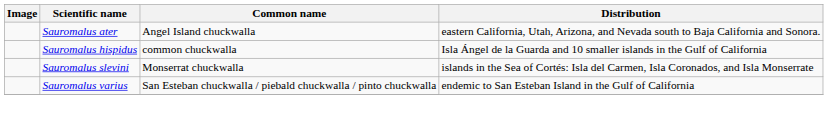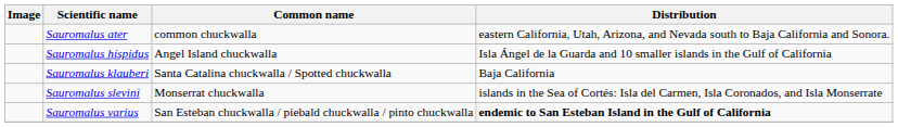 <table class="wikitable">
 <tr>
 <th>Image</th>
 <th>Scientific name</th>
 <th>Common name</th>
 <th>Distribution</th>
 </tr>
 <tr>
 <td></td>
 <td><em><a href='#'>Sauromalus ater</a></em></td>
-<td>Angel Island chuckwalla</td>
+<td>common chuckwalla</td>
 <td>eastern California, Utah, Arizona, and Nevada south to Baja California and Sonora.</td>
 </tr>
 <tr>
 <td></td>
 <td><em><a href='#'>Sauromalus hispidus </a></em></td>
-<td>common chuckwalla</td>
+<td>Angel Island chuckwalla</td>
 <td>Isla Ángel de la Guarda and 10 smaller islands in the Gulf of California</td>
+</tr>
+<tr>
+<td></td>
+<td><em><a href='#'>Sauromalus klauberi</a></em></td>
+<td>Santa Catalina chuckwalla / Spotted chuckwalla</td>
+<td>Baja California</td>
 </tr>
 <tr>
 <td></td>
 <td><em><a href='#'>Sauromalus slevini</a></em></td>
 <td>Monserrat chuckwalla</td>
 <td>islands in the Sea of Cortés: Isla del Carmen, Isla Coronados, and Isla Monserrate</td>
 </tr>
 <tr>
 <td></td>
 <td><em><a href='#'>Sauromalus varius</a></em></td>
 <td>San Esteban chuckwalla / piebald chuckwalla / pinto chuckwalla</td>
-<td>endemic to San Esteban Island in the Gulf of California</td>
+<td><strong>endemic to San Esteban Island in the Gulf of California</strong></td>
 </tr>
 <tr>
 </tr>
 </table>
